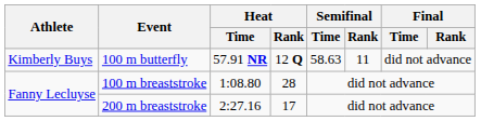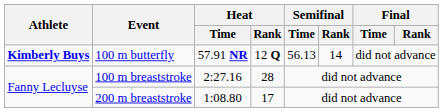 <table class=wikitable style="font-size:90%">
 <tr>
 <th rowspan="2">Athlete</th>
 <th rowspan="2">Event</th>
 <th colspan="2">Heat</th>
 <th colspan="2">Semifinal</th>
 <th colspan="2">Final</th>
 </tr>
 <tr style="font-size:95%">
 <th>Time</th>
 <th>Rank</th>
 <th>Time</th>
 <th>Rank</th>
 <th>Time</th>
 <th>Rank</th>
 </tr>
 <tr align=center>
-<td align=left><a href='#'>Kimberly Buys</a></td>
+<td align=left><strong><a href='#'>Kimberly Buys</a></strong></td>
 <td align=left><a href='#'>100 m butterfly</a></td>
 <td>57.91 <strong><a href='#'>NR</a></strong></td>
 <td>12 <strong>Q</strong></td>
-<td>58.63</td>
-<td>11</td>
+<td>56.13</td>
+<td>14</td>
 <td colspan=2>did not advance</td>
 </tr>
 <tr align=center>
 <td align=left rowspan=2><a href='#'>Fanny Lecluyse</a></td>
 <td align=left><a href='#'>100 m breaststroke</a></td>
-<td>1:08.80</td>
+<td>2:27.16</td>
 <td>28</td>
 <td colspan=4>did not advance</td>
 </tr>
 <tr align=center>
 <td align=left><a href='#'>200 m breaststroke</a></td>
-<td>2:27.16</td>
+<td>1:08.80</td>
 <td>17</td>
 <td colspan=4>did not advance</td>
 </tr>
 </table>
